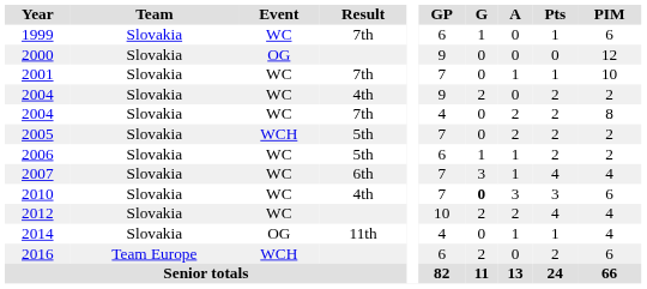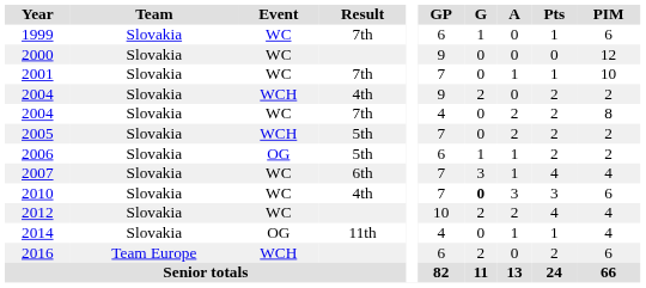 <table border="0" cellpadding="1" cellspacing="0" style="text-align:center; width:40em">
 <tr style="text-align:center; background:#e0e0e0;">
 <th>Year</th>
 <th>Team</th>
 <th>Event</th>
 <th>Result</th>
 <th rowspan="99" style="background:#fff;"> </th>
 <th>GP</th>
 <th>G</th>
 <th>A</th>
 <th>Pts</th>
 <th>PIM</th>
 </tr>
 <tr>
 <td><a href='#'>1999</a></td>
 <td><a href='#'>Slovakia</a></td>
 <td><a href='#'>WC</a></td>
 <td>7th</td>
 <td>6</td>
 <td>1</td>
 <td>0</td>
 <td>1</td>
 <td>6</td>
 </tr>
 <tr style="background:#f0f0f0;">
 <td><a href='#'>2000</a></td>
 <td>Slovakia</td>
-<td><a href='#'>OG</a></td>
+<td>WC</td>
 <td></td>
 <td>9</td>
 <td>0</td>
 <td>0</td>
 <td>0</td>
 <td>12</td>
 </tr>
 <tr>
 <td><a href='#'>2001</a></td>
 <td>Slovakia</td>
 <td>WC</td>
 <td>7th</td>
 <td>7</td>
 <td>0</td>
 <td>1</td>
 <td>1</td>
 <td>10</td>
 </tr>
 <tr style="background:#f0f0f0;">
 <td><a href='#'>2004</a></td>
 <td>Slovakia</td>
-<td>WC</td>
+<td><a href='#'>WCH</a></td>
 <td>4th</td>
 <td>9</td>
 <td>2</td>
 <td>0</td>
 <td>2</td>
 <td>2</td>
 </tr>
 <tr>
 <td><a href='#'>2004</a></td>
 <td>Slovakia</td>
 <td>WC</td>
 <td>7th</td>
 <td>4</td>
 <td>0</td>
 <td>2</td>
 <td>2</td>
 <td>8</td>
 </tr>
 <tr style="background:#f0f0f0;">
 <td><a href='#'>2005</a></td>
 <td>Slovakia</td>
 <td><a href='#'>WCH</a></td>
 <td>5th</td>
 <td>7</td>
 <td>0</td>
 <td>2</td>
 <td>2</td>
 <td>2</td>
 </tr>
 <tr>
 <td><a href='#'>2006</a></td>
 <td>Slovakia</td>
-<td>WC</td>
+<td><a href='#'>OG</a></td>
 <td>5th</td>
 <td>6</td>
 <td>1</td>
 <td>1</td>
 <td>2</td>
 <td>2</td>
 </tr>
 <tr style="background:#f0f0f0;">
 <td><a href='#'>2007</a></td>
 <td>Slovakia</td>
 <td>WC</td>
 <td>6th</td>
 <td>7</td>
 <td>3</td>
 <td>1</td>
 <td>4</td>
 <td>4</td>
 </tr>
 <tr>
 <td><a href='#'>2010</a></td>
 <td>Slovakia</td>
 <td>WC</td>
 <td>4th</td>
 <td>7</td>
 <td><strong>0</strong></td>
 <td>3</td>
 <td>3</td>
 <td>6</td>
 </tr>
 <tr style="background:#f0f0f0;">
 <td><a href='#'>2012</a></td>
 <td>Slovakia</td>
 <td>WC</td>
 <td></td>
 <td>10</td>
 <td>2</td>
 <td>2</td>
 <td>4</td>
 <td>4</td>
 </tr>
 <tr>
 <td><a href='#'>2014</a></td>
 <td>Slovakia</td>
 <td>OG</td>
 <td>11th</td>
 <td>4</td>
 <td>0</td>
 <td>1</td>
 <td>1</td>
 <td>4</td>
 </tr>
 <tr bgcolor="#f0f0f0">
 <td><a href='#'>2016</a></td>
 <td><a href='#'>Team Europe</a></td>
 <td><a href='#'>WCH</a></td>
 <td></td>
 <td>6</td>
 <td>2</td>
 <td>0</td>
 <td>2</td>
 <td>6</td>
 </tr>
 <tr style="background:#e0e0e0;">
 <th colspan=4>Senior totals</th>
 <th>82</th>
 <th>11</th>
 <th>13</th>
 <th>24</th>
 <th>66</th>
 </tr>
 </table>
